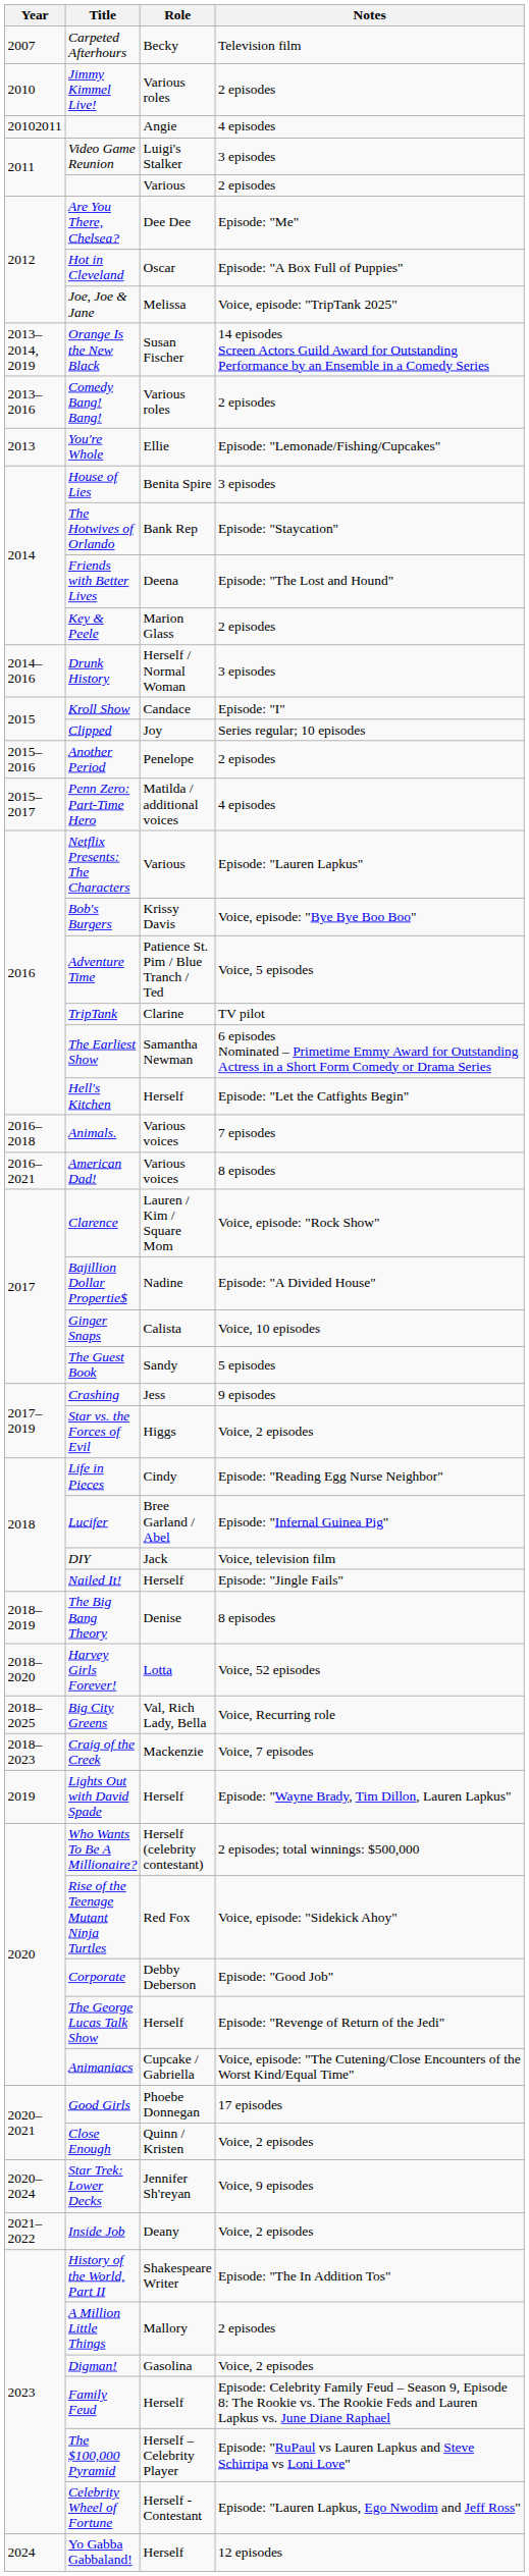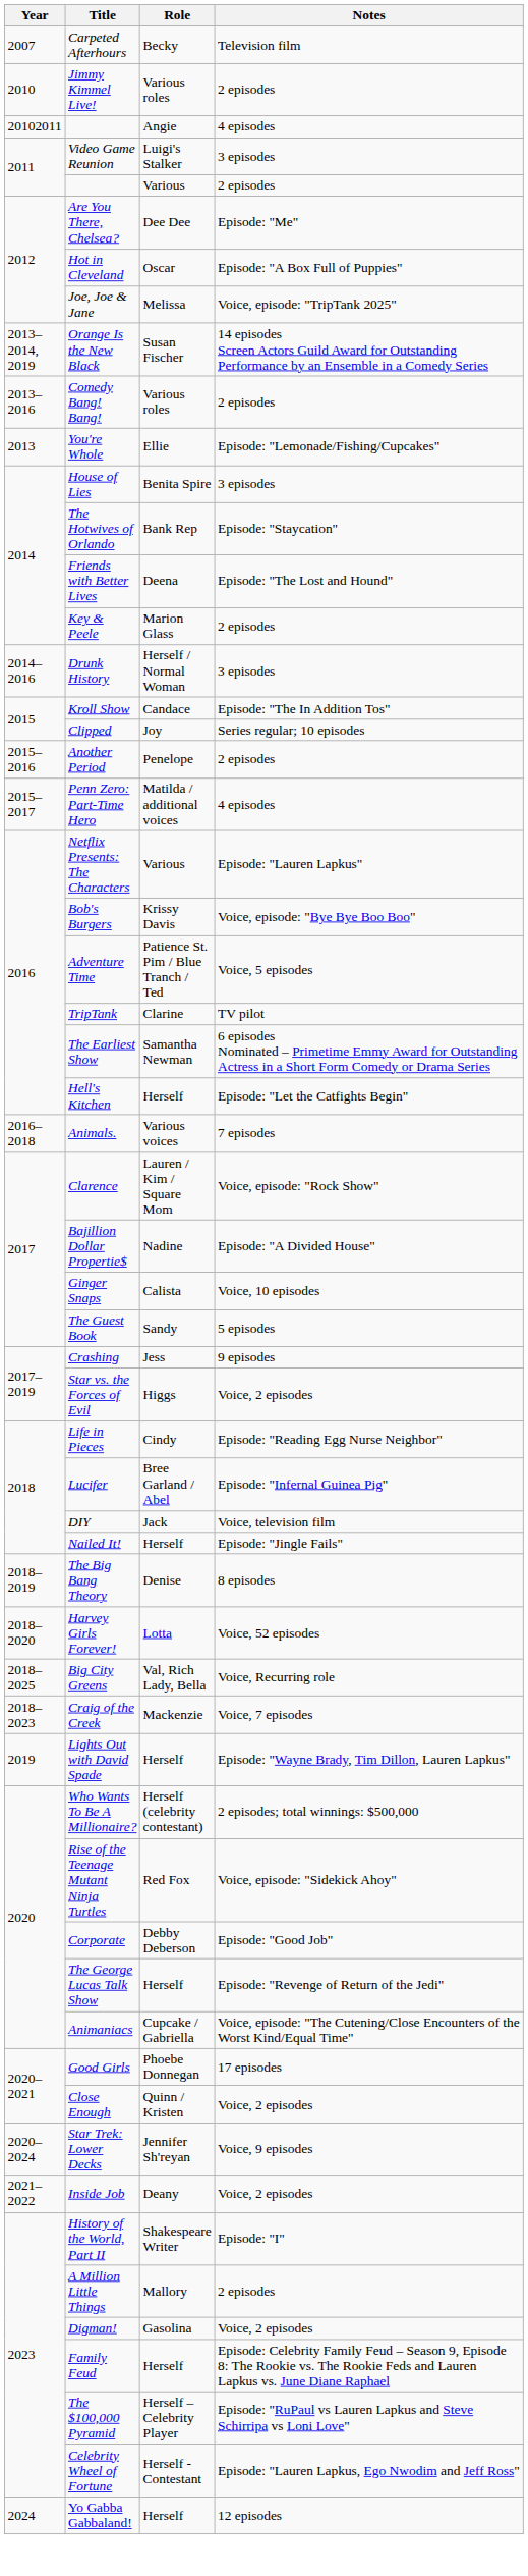 <table class="wikitable sortable">
 <tr>
 <th>Year</th>
 <th>Title</th>
 <th>Role</th>
 <th scope="col" width="450px">Notes</th>
 </tr>
 <tr>
 <td>2007</td>
 <td><em>Carpeted Afterhours</em></td>
 <td>Becky</td>
 <td>Television film</td>
 </tr>
 <tr>
 <td>2010</td>
 <td><em><a href='#'>Jimmy Kimmel Live!</a></em></td>
 <td>Various roles</td>
 <td>2 episodes</td>
 </tr>
 <tr>
 <td>20102011</td>
 <td><em></em></td>
 <td>Angie</td>
 <td>4 episodes</td>
 </tr>
 <tr>
 <td rowspan="2">2011</td>
 <td><em>Video Game Reunion</em></td>
 <td>Luigi's Stalker</td>
 <td>3 episodes</td>
 </tr>
 <tr>
 <td><em></em></td>
 <td>Various</td>
 <td>2 episodes</td>
 </tr>
 <tr>
 <td rowspan="3">2012</td>
 <td><em><a href='#'>Are You There, Chelsea?</a></em></td>
 <td>Dee Dee</td>
 <td>Episode: "Me"</td>
 </tr>
 <tr>
 <td><em><a href='#'>Hot in Cleveland</a></em></td>
 <td>Oscar</td>
 <td>Episode: "A Box Full of Puppies"</td>
 </tr>
 <tr>
 <td><em>Joe, Joe & Jane</em></td>
 <td>Melissa</td>
 <td>Voice, episode: "TripTank 2025"</td>
 </tr>
 <tr>
 <td>2013–2014,<br>2019</td>
 <td><em><a href='#'>Orange Is the New Black</a></em></td>
 <td>Susan Fischer</td>
 <td>14 episodes<br><a href='#'>Screen Actors Guild Award for Outstanding Performance by an Ensemble in a Comedy Series</a></td>
 </tr>
 <tr>
 <td>2013–2016</td>
 <td><em><a href='#'>Comedy Bang! Bang!</a></em></td>
 <td>Various roles</td>
 <td>2 episodes</td>
 </tr>
 <tr>
 <td>2013</td>
 <td><em><a href='#'>You're Whole</a></em></td>
 <td>Ellie</td>
 <td>Episode: "Lemonade/Fishing/Cupcakes"</td>
 </tr>
 <tr>
 <td rowspan="4">2014</td>
 <td><em><a href='#'>House of Lies</a></em></td>
 <td>Benita Spire</td>
 <td>3 episodes</td>
 </tr>
 <tr>
 <td><em><a href='#'>The Hotwives of Orlando</a></em></td>
 <td>Bank Rep</td>
 <td>Episode: "Staycation"</td>
 </tr>
 <tr>
 <td><em><a href='#'>Friends with Better Lives</a></em></td>
 <td>Deena</td>
 <td>Episode: "The Lost and Hound"</td>
 </tr>
 <tr>
 <td><em><a href='#'>Key & Peele</a></em></td>
 <td>Marion Glass</td>
 <td>2 episodes</td>
 </tr>
 <tr>
 <td>2014–2016</td>
 <td><em><a href='#'>Drunk History</a></em></td>
 <td>Herself / Normal Woman</td>
 <td>3 episodes</td>
 </tr>
 <tr>
 <td rowspan="2">2015</td>
 <td><em><a href='#'>Kroll Show</a></em></td>
 <td>Candace</td>
-<td>Episode: "I"</td>
+<td>Episode: "The In Addition Tos"</td>
 </tr>
 <tr>
 <td><em><a href='#'>Clipped</a></em></td>
 <td>Joy</td>
 <td>Series regular; 10 episodes</td>
 </tr>
 <tr>
 <td>2015–2016</td>
 <td><em><a href='#'>Another Period</a></em></td>
 <td>Penelope</td>
 <td>2 episodes</td>
 </tr>
 <tr>
 <td>2015–2017</td>
 <td><em><a href='#'>Penn Zero: Part-Time Hero</a></em></td>
 <td>Matilda / additional voices</td>
 <td>4 episodes</td>
 </tr>
 <tr>
 <td rowspan="6">2016</td>
 <td><em><a href='#'>Netflix Presents: The Characters</a></em></td>
 <td>Various</td>
 <td>Episode: "Lauren Lapkus"</td>
 </tr>
 <tr>
 <td><em><a href='#'>Bob's Burgers</a></em></td>
 <td>Krissy Davis</td>
 <td>Voice, episode: "<a href='#'>Bye Bye Boo Boo</a>"</td>
 </tr>
 <tr>
 <td><em><a href='#'>Adventure Time</a></em></td>
 <td>Patience St. Pim / Blue Tranch / Ted</td>
 <td>Voice, 5 episodes</td>
 </tr>
 <tr>
 <td><em><a href='#'>TripTank</a></em></td>
 <td>Clarine</td>
 <td>TV pilot</td>
 </tr>
 <tr>
 <td><em><a href='#'>The Earliest Show</a></em></td>
 <td>Samantha Newman</td>
 <td>6 episodes<br>Nominated – <a href='#'>Primetime Emmy Award for Outstanding Actress in a Short Form Comedy or Drama Series</a></td>
 </tr>
 <tr>
 <td><em><a href='#'>Hell's Kitchen</a></em></td>
 <td>Herself</td>
 <td>Episode: "Let the Catfights Begin"</td>
 </tr>
 <tr>
 <td>2016–2018</td>
 <td><em><a href='#'>Animals.</a></em></td>
 <td>Various voices</td>
 <td>7 episodes</td>
-</tr>
-<tr>
-<td>2016–2021</td>
-<td><em><a href='#'>American Dad!</a></em></td>
-<td>Various voices</td>
-<td>8 episodes</td>
 </tr>
 <tr>
 <td rowspan="4">2017</td>
 <td><em><a href='#'>Clarence</a></em></td>
 <td>Lauren / Kim / Square Mom</td>
 <td>Voice, episode: "Rock Show"</td>
 </tr>
 <tr>
 <td><em><a href='#'>Bajillion Dollar Propertie$</a></em></td>
 <td>Nadine</td>
 <td>Episode: "A Divided House"</td>
 </tr>
 <tr>
 <td><em><a href='#'>Ginger Snaps</a></em></td>
 <td>Calista</td>
 <td>Voice, 10 episodes</td>
 </tr>
 <tr>
 <td><em><a href='#'>The Guest Book</a></em></td>
 <td>Sandy</td>
 <td>5 episodes</td>
 </tr>
 <tr>
 <td rowspan="2">2017–2019</td>
 <td><em><a href='#'>Crashing</a></em></td>
 <td>Jess</td>
 <td>9 episodes</td>
 </tr>
 <tr>
 <td><em><a href='#'>Star vs. the Forces of Evil</a></em></td>
 <td>Higgs</td>
 <td>Voice, 2 episodes</td>
 </tr>
 <tr>
 <td rowspan="4">2018</td>
 <td><em><a href='#'>Life in Pieces</a></em></td>
 <td>Cindy</td>
 <td>Episode: "Reading Egg Nurse Neighbor"</td>
 </tr>
 <tr>
 <td><em><a href='#'>Lucifer</a></em></td>
 <td>Bree Garland / <a href='#'>Abel</a></td>
 <td>Episode: "<a href='#'>Infernal Guinea Pig</a>"</td>
 </tr>
 <tr>
 <td><em>DIY</em></td>
 <td>Jack</td>
 <td>Voice, television film</td>
 </tr>
 <tr>
 <td><em><a href='#'>Nailed It!</a></em></td>
 <td>Herself</td>
 <td>Episode: "Jingle Fails"</td>
 </tr>
 <tr>
 <td>2018–2019</td>
 <td><em><a href='#'>The Big Bang Theory</a></em></td>
 <td>Denise</td>
 <td>8 episodes</td>
 </tr>
 <tr>
 <td>2018–2020</td>
 <td><em><a href='#'>Harvey Girls Forever!</a></em></td>
 <td><a href='#'>Lotta</a></td>
 <td>Voice, 52 episodes</td>
 </tr>
 <tr>
 <td>2018–2025</td>
 <td><em><a href='#'>Big City Greens</a></em></td>
 <td>Val, Rich Lady, Bella</td>
 <td>Voice, Recurring role</td>
 </tr>
 <tr>
 <td>2018–2023</td>
 <td><em><a href='#'>Craig of the Creek</a></em></td>
 <td>Mackenzie</td>
 <td>Voice, 7 episodes</td>
 </tr>
 <tr>
 <td>2019</td>
 <td><em><a href='#'>Lights Out with David Spade</a></em></td>
 <td>Herself</td>
 <td>Episode: "<a href='#'>Wayne Brady</a>, <a href='#'>Tim Dillon</a>, Lauren Lapkus"</td>
 </tr>
 <tr>
 <td rowspan="5">2020</td>
 <td><em><a href='#'>Who Wants To Be A Millionaire?</a></em></td>
 <td>Herself (celebrity contestant)</td>
 <td>2 episodes; total winnings: $500,000</td>
 </tr>
 <tr>
 <td><em><a href='#'>Rise of the Teenage Mutant Ninja Turtles</a></em></td>
 <td>Red Fox</td>
 <td>Voice, episode: "Sidekick Ahoy"</td>
 </tr>
 <tr>
 <td><em><a href='#'>Corporate</a></em></td>
 <td>Debby Deberson</td>
 <td>Episode: "Good Job"</td>
 </tr>
 <tr>
 <td><em><a href='#'>The George Lucas Talk Show</a></em></td>
 <td>Herself</td>
 <td>Episode: "Revenge of Return of the Jedi"</td>
 </tr>
 <tr>
 <td><em><a href='#'>Animaniacs</a></em></td>
 <td>Cupcake / Gabriella</td>
 <td>Voice, episode: "The Cutening/Close Encounters of the Worst Kind/Equal Time"</td>
 </tr>
 <tr>
 <td rowspan="2">2020–2021</td>
 <td><em><a href='#'>Good Girls</a></em></td>
 <td>Phoebe Donnegan</td>
 <td>17 episodes</td>
 </tr>
 <tr>
 <td><em><a href='#'>Close Enough</a></em></td>
 <td>Quinn / Kristen</td>
 <td>Voice, 2 episodes</td>
 </tr>
 <tr>
 <td>2020–2024</td>
 <td><em><a href='#'>Star Trek: Lower Decks</a></em></td>
 <td>Jennifer Sh'reyan</td>
 <td>Voice, 9 episodes</td>
 </tr>
 <tr>
 <td>2021–2022</td>
 <td><em><a href='#'>Inside Job</a></em></td>
 <td>Deany</td>
 <td>Voice, 2 episodes</td>
 </tr>
 <tr>
 <td rowspan="6">2023</td>
 <td><em><a href='#'>History of the World, Part II</a></em></td>
 <td>Shakespeare Writer</td>
-<td>Episode: "The In Addition Tos"</td>
+<td>Episode: "I"</td>
 </tr>
 <tr>
 <td><em><a href='#'>A Million Little Things</a></em></td>
 <td>Mallory</td>
 <td>2 episodes</td>
 </tr>
 <tr>
 <td><em><a href='#'>Digman!</a></em></td>
 <td>Gasolina</td>
 <td>Voice, 2 episodes</td>
 </tr>
 <tr>
 <td><em><a href='#'>Family Feud</a></em></td>
 <td>Herself</td>
 <td>Episode: Celebrity Family Feud – Season 9, Episode 8: The Rookie vs. The Rookie Feds and Lauren Lapkus vs. <a href='#'>June Diane Raphael</a></td>
 </tr>
 <tr>
 <td><em><a href='#'>The $100,000 Pyramid</a></em></td>
 <td>Herself – Celebrity Player</td>
 <td>Episode: "<a href='#'>RuPaul</a> vs Lauren Lapkus and <a href='#'>Steve Schirripa</a> vs <a href='#'>Loni Love</a>"</td>
 </tr>
 <tr>
 <td><em><a href='#'>Celebrity Wheel of Fortune</a></em></td>
 <td>Herself - Contestant</td>
 <td>Episode: "Lauren Lapkus, <a href='#'>Ego Nwodim</a> and <a href='#'>Jeff Ross</a>"</td>
 </tr>
 <tr>
 <td>2024</td>
 <td><a href='#'>Yo Gabba Gabbaland!</a></td>
 <td>Herself</td>
 <td>12 episodes</td>
 </tr>
 </table>
